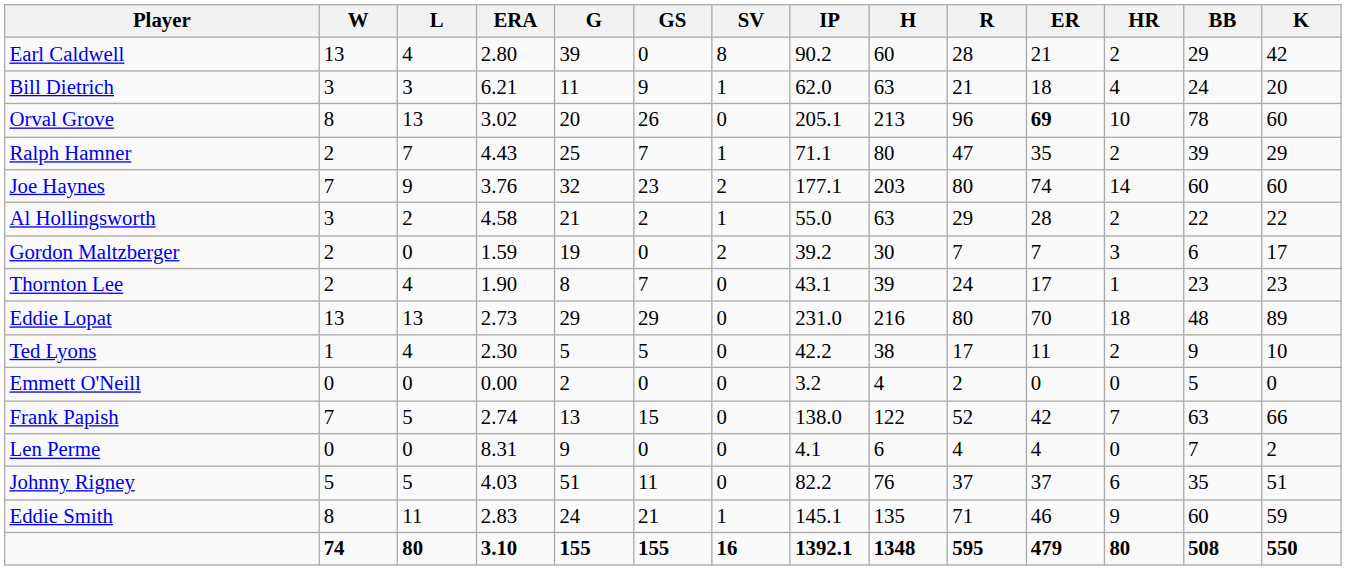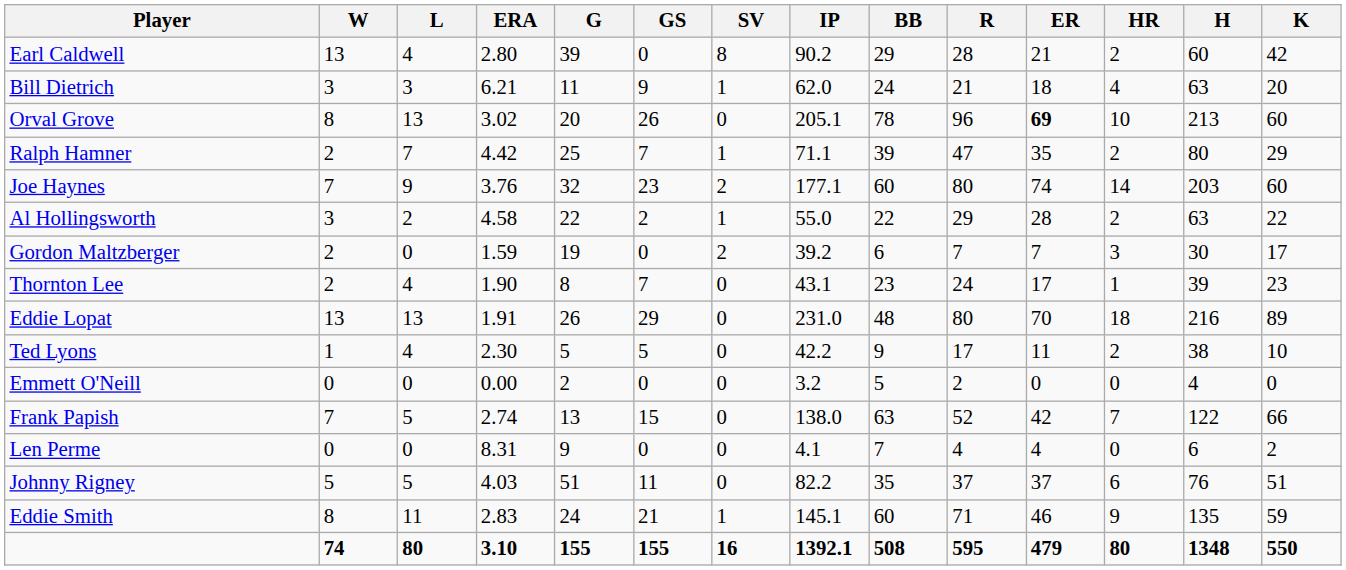 <table class="wikitable sortable">
 <tr>
 <th width="20%">Player</th>
 <th width="5%">W</th>
 <th width="5%">L</th>
 <th width="5%">ERA</th>
 <th width="5%">G</th>
 <th width="5%">GS</th>
 <th width="5%">SV</th>
 <th width="5%">IP</th>
-<th width="5%">H</th>
+<th width="5%">BB</th>
 <th width="5%">R</th>
 <th width="5%">ER</th>
 <th width="5%">HR</th>
-<th width="5%">BB</th>
+<th width="5%">H</th>
 <th width="5%">K</th>
 </tr>
 <tr>
 <td><a href='#'>Earl Caldwell</a></td>
 <td>13</td>
 <td>4</td>
 <td>2.80</td>
 <td>39</td>
 <td>0</td>
 <td>8</td>
 <td>90.2</td>
-<td>60</td>
+<td>29</td>
 <td>28</td>
 <td>21</td>
 <td>2</td>
-<td>29</td>
+<td>60</td>
 <td>42</td>
 </tr>
 <tr>
 <td><a href='#'>Bill Dietrich</a></td>
 <td>3</td>
 <td>3</td>
 <td>6.21</td>
 <td>11</td>
 <td>9</td>
 <td>1</td>
 <td>62.0</td>
-<td>63</td>
+<td>24</td>
 <td>21</td>
 <td>18</td>
 <td>4</td>
-<td>24</td>
+<td>63</td>
 <td>20</td>
 </tr>
 <tr>
 <td><a href='#'>Orval Grove</a></td>
 <td>8</td>
 <td>13</td>
 <td>3.02</td>
 <td>20</td>
 <td>26</td>
 <td>0</td>
 <td>205.1</td>
-<td>213</td>
+<td>78</td>
 <td>96</td>
 <td><strong>69</strong></td>
 <td>10</td>
-<td>78</td>
+<td>213</td>
 <td>60</td>
 </tr>
 <tr>
 <td><a href='#'>Ralph Hamner</a></td>
 <td>2</td>
 <td>7</td>
-<td>4.43</td>
+<td>4.42</td>
 <td>25</td>
 <td>7</td>
 <td>1</td>
 <td>71.1</td>
-<td>80</td>
+<td>39</td>
 <td>47</td>
 <td>35</td>
 <td>2</td>
-<td>39</td>
+<td>80</td>
 <td>29</td>
 </tr>
 <tr>
 <td><a href='#'>Joe Haynes</a></td>
 <td>7</td>
 <td>9</td>
 <td>3.76</td>
 <td>32</td>
 <td>23</td>
 <td>2</td>
 <td>177.1</td>
-<td>203</td>
+<td>60</td>
 <td>80</td>
 <td>74</td>
 <td>14</td>
-<td>60</td>
+<td>203</td>
 <td>60</td>
 </tr>
 <tr>
 <td><a href='#'>Al Hollingsworth</a></td>
 <td>3</td>
 <td>2</td>
 <td>4.58</td>
-<td>21</td>
+<td>22</td>
 <td>2</td>
 <td>1</td>
 <td>55.0</td>
-<td>63</td>
+<td>22</td>
 <td>29</td>
 <td>28</td>
 <td>2</td>
-<td>22</td>
+<td>63</td>
 <td>22</td>
 </tr>
 <tr>
 <td><a href='#'>Gordon Maltzberger</a></td>
 <td>2</td>
 <td>0</td>
 <td>1.59</td>
 <td>19</td>
 <td>0</td>
 <td>2</td>
 <td>39.2</td>
-<td>30</td>
+<td>6</td>
 <td>7</td>
 <td>7</td>
 <td>3</td>
-<td>6</td>
+<td>30</td>
 <td>17</td>
 </tr>
 <tr>
 <td><a href='#'>Thornton Lee</a></td>
 <td>2</td>
 <td>4</td>
 <td>1.90</td>
 <td>8</td>
 <td>7</td>
 <td>0</td>
 <td>43.1</td>
-<td>39</td>
+<td>23</td>
 <td>24</td>
 <td>17</td>
 <td>1</td>
-<td>23</td>
+<td>39</td>
 <td>23</td>
 </tr>
 <tr>
 <td><a href='#'>Eddie Lopat</a></td>
 <td>13</td>
 <td>13</td>
-<td>2.73</td>
-<td>29</td>
+<td>1.91</td>
+<td>26</td>
 <td>29</td>
 <td>0</td>
 <td>231.0</td>
-<td>216</td>
+<td>48</td>
 <td>80</td>
 <td>70</td>
 <td>18</td>
-<td>48</td>
+<td>216</td>
 <td>89</td>
 </tr>
 <tr>
 <td><a href='#'>Ted Lyons</a></td>
 <td>1</td>
 <td>4</td>
 <td>2.30</td>
 <td>5</td>
 <td>5</td>
 <td>0</td>
 <td>42.2</td>
-<td>38</td>
+<td>9</td>
 <td>17</td>
 <td>11</td>
 <td>2</td>
-<td>9</td>
+<td>38</td>
 <td>10</td>
 </tr>
 <tr>
 <td><a href='#'>Emmett O'Neill</a></td>
 <td>0</td>
 <td>0</td>
 <td>0.00</td>
 <td>2</td>
 <td>0</td>
 <td>0</td>
 <td>3.2</td>
-<td>4</td>
+<td>5</td>
 <td>2</td>
 <td>0</td>
 <td>0</td>
-<td>5</td>
+<td>4</td>
 <td>0</td>
 </tr>
 <tr>
 <td><a href='#'>Frank Papish</a></td>
 <td>7</td>
 <td>5</td>
 <td>2.74</td>
 <td>13</td>
 <td>15</td>
 <td>0</td>
 <td>138.0</td>
-<td>122</td>
+<td>63</td>
 <td>52</td>
 <td>42</td>
 <td>7</td>
-<td>63</td>
+<td>122</td>
 <td>66</td>
 </tr>
 <tr>
 <td><a href='#'>Len Perme</a></td>
 <td>0</td>
 <td>0</td>
 <td>8.31</td>
 <td>9</td>
 <td>0</td>
 <td>0</td>
 <td>4.1</td>
-<td>6</td>
+<td>7</td>
 <td>4</td>
 <td>4</td>
 <td>0</td>
-<td>7</td>
+<td>6</td>
 <td>2</td>
 </tr>
 <tr>
 <td><a href='#'>Johnny Rigney</a></td>
 <td>5</td>
 <td>5</td>
 <td>4.03</td>
 <td>51</td>
 <td>11</td>
 <td>0</td>
 <td>82.2</td>
-<td>76</td>
+<td>35</td>
 <td>37</td>
 <td>37</td>
 <td>6</td>
-<td>35</td>
+<td>76</td>
 <td>51</td>
 </tr>
 <tr>
 <td><a href='#'>Eddie Smith</a></td>
 <td>8</td>
 <td>11</td>
 <td>2.83</td>
 <td>24</td>
 <td>21</td>
 <td>1</td>
 <td>145.1</td>
-<td>135</td>
+<td>60</td>
 <td>71</td>
 <td>46</td>
 <td>9</td>
-<td>60</td>
+<td>135</td>
 <td>59</td>
 </tr>
 <tr class="sortbottom">
 <td></td>
 <td><strong>74</strong></td>
 <td><strong>80</strong></td>
 <td><strong>3.10</strong></td>
 <td><strong>155</strong></td>
 <td><strong>155</strong></td>
 <td><strong>16</strong></td>
 <td><strong>1392.1</strong></td>
-<td><strong>1348</strong></td>
+<td><strong>508</strong></td>
 <td><strong>595</strong></td>
 <td><strong>479</strong></td>
 <td><strong>80</strong></td>
-<td><strong>508</strong></td>
+<td><strong>1348</strong></td>
 <td><strong>550</strong></td>
 </tr>
 </table>
